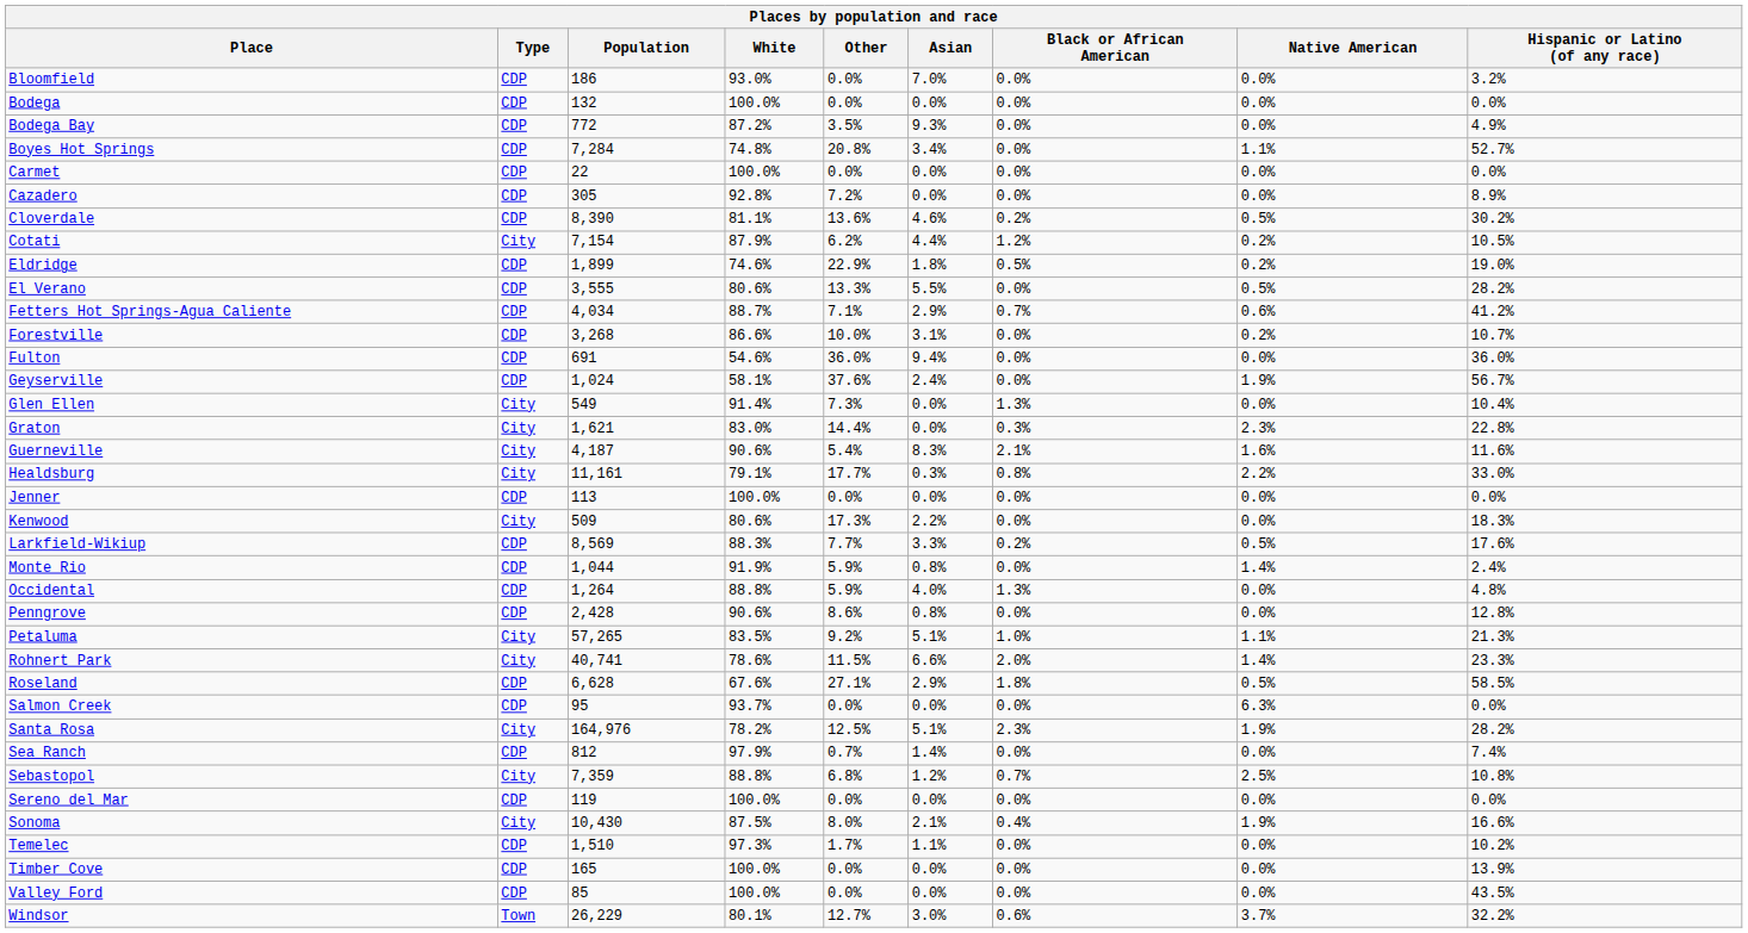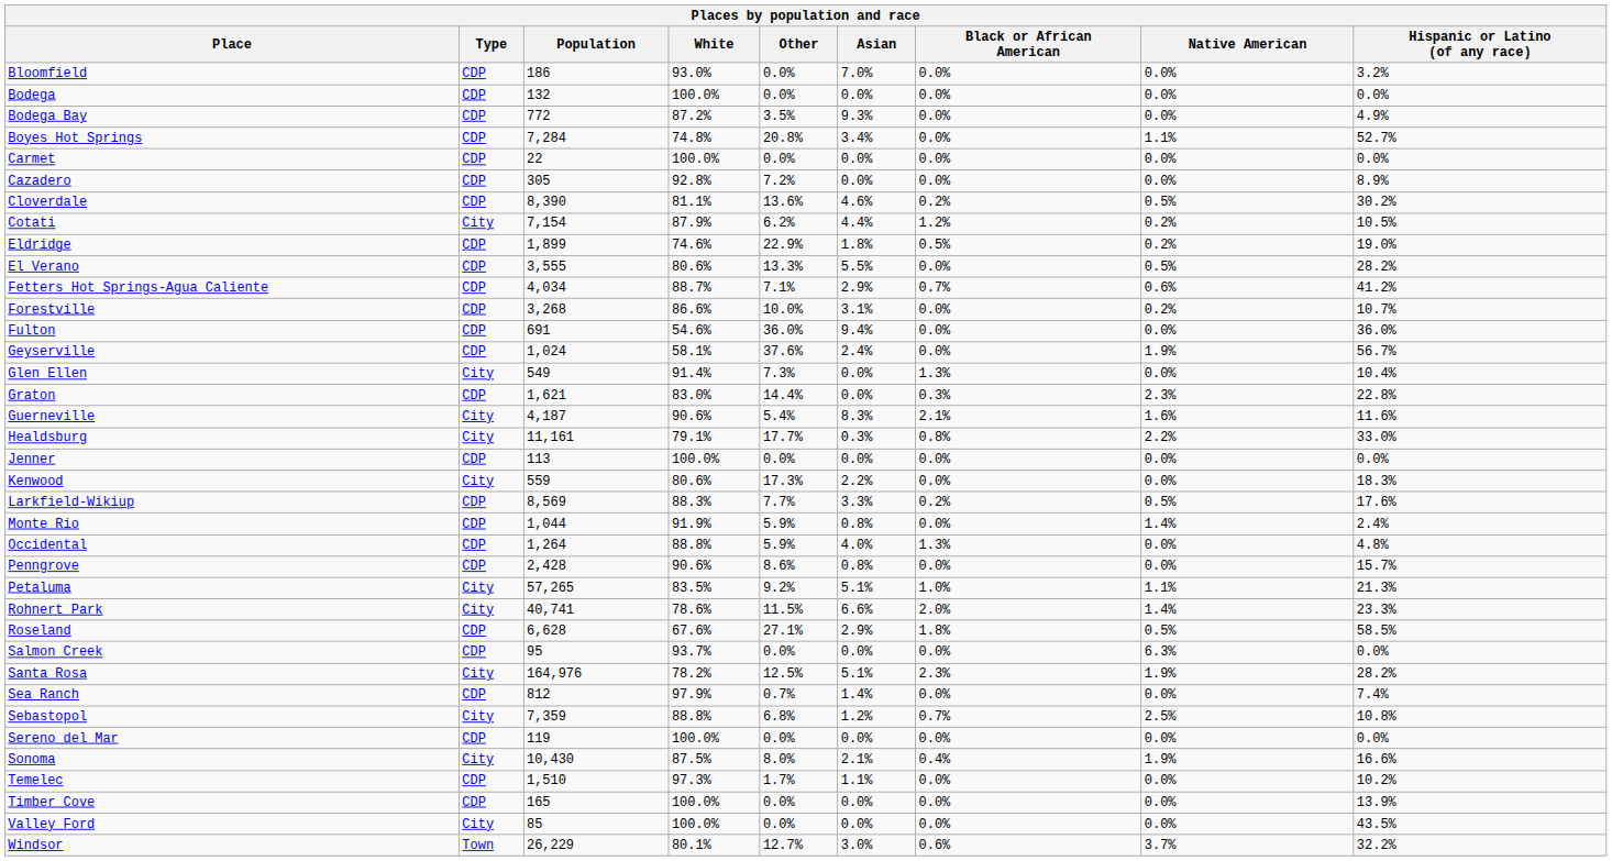 <table class="wikitable collapsible collapsed sortable" style="width: 100%;">
 <tr>
 <th colspan=9>Places by population and race</th>
 </tr>
 <tr>
 <th>Place</th>
 <th>Type</th>
 <th data-sort-type="number">Population</th>
 <th data-sort-type="number">White</th>
 <th data-sort-type="number">Other<br></th>
 <th data-sort-type="number">Asian</th>
 <th data-sort-type="number">Black or African<br>American</th>
 <th data-sort-type="number">Native American<br></th>
 <th data-sort-type="number">Hispanic or Latino<br>(of any race)</th>
 </tr>
 <tr>
 <td><a href='#'>Bloomfield</a></td>
 <td><a href='#'>CDP</a></td>
 <td>186</td>
 <td>93.0%</td>
 <td>0.0%</td>
 <td>7.0%</td>
 <td>0.0%</td>
 <td>0.0%</td>
 <td>3.2%</td>
 </tr>
 <tr>
 <td><a href='#'>Bodega</a></td>
 <td><a href='#'>CDP</a></td>
 <td>132</td>
 <td>100.0%</td>
 <td>0.0%</td>
 <td>0.0%</td>
 <td>0.0%</td>
 <td>0.0%</td>
 <td>0.0%</td>
 </tr>
 <tr>
 <td><a href='#'>Bodega Bay</a></td>
 <td><a href='#'>CDP</a></td>
 <td>772</td>
 <td>87.2%</td>
 <td>3.5%</td>
 <td>9.3%</td>
 <td>0.0%</td>
 <td>0.0%</td>
 <td>4.9%</td>
 </tr>
 <tr>
 <td><a href='#'>Boyes Hot Springs</a></td>
 <td><a href='#'>CDP</a></td>
 <td>7,284</td>
 <td>74.8%</td>
 <td>20.8%</td>
 <td>3.4%</td>
 <td>0.0%</td>
 <td>1.1%</td>
 <td>52.7%</td>
 </tr>
 <tr>
 <td><a href='#'>Carmet</a></td>
 <td><a href='#'>CDP</a></td>
 <td>22</td>
 <td>100.0%</td>
 <td>0.0%</td>
 <td>0.0%</td>
 <td>0.0%</td>
 <td>0.0%</td>
 <td>0.0%</td>
 </tr>
 <tr>
 <td><a href='#'>Cazadero</a></td>
 <td><a href='#'>CDP</a></td>
 <td>305</td>
 <td>92.8%</td>
 <td>7.2%</td>
 <td>0.0%</td>
 <td>0.0%</td>
 <td>0.0%</td>
 <td>8.9%</td>
 </tr>
 <tr>
 <td><a href='#'>Cloverdale</a></td>
 <td><a href='#'>CDP</a></td>
 <td>8,390</td>
 <td>81.1%</td>
 <td>13.6%</td>
 <td>4.6%</td>
 <td>0.2%</td>
 <td>0.5%</td>
 <td>30.2%</td>
 </tr>
 <tr>
 <td><a href='#'>Cotati</a></td>
 <td><a href='#'>City</a></td>
 <td>7,154</td>
 <td>87.9%</td>
 <td>6.2%</td>
 <td>4.4%</td>
 <td>1.2%</td>
 <td>0.2%</td>
 <td>10.5%</td>
 </tr>
 <tr>
 <td><a href='#'>Eldridge</a></td>
 <td><a href='#'>CDP</a></td>
 <td>1,899</td>
 <td>74.6%</td>
 <td>22.9%</td>
 <td>1.8%</td>
 <td>0.5%</td>
 <td>0.2%</td>
 <td>19.0%</td>
 </tr>
 <tr>
 <td><a href='#'>El Verano</a></td>
 <td><a href='#'>CDP</a></td>
 <td>3,555</td>
 <td>80.6%</td>
 <td>13.3%</td>
 <td>5.5%</td>
 <td>0.0%</td>
 <td>0.5%</td>
 <td>28.2%</td>
 </tr>
 <tr>
 <td><a href='#'>Fetters Hot Springs-Agua Caliente</a></td>
 <td><a href='#'>CDP</a></td>
 <td>4,034</td>
 <td>88.7%</td>
 <td>7.1%</td>
 <td>2.9%</td>
 <td>0.7%</td>
 <td>0.6%</td>
 <td>41.2%</td>
 </tr>
 <tr>
 <td><a href='#'>Forestville</a></td>
 <td><a href='#'>CDP</a></td>
 <td>3,268</td>
 <td>86.6%</td>
 <td>10.0%</td>
 <td>3.1%</td>
 <td>0.0%</td>
 <td>0.2%</td>
 <td>10.7%</td>
 </tr>
 <tr>
 <td><a href='#'>Fulton</a></td>
 <td><a href='#'>CDP</a></td>
 <td>691</td>
 <td>54.6%</td>
 <td>36.0%</td>
 <td>9.4%</td>
 <td>0.0%</td>
 <td>0.0%</td>
 <td>36.0%</td>
 </tr>
 <tr>
 <td><a href='#'>Geyserville</a></td>
 <td><a href='#'>CDP</a></td>
 <td>1,024</td>
 <td>58.1%</td>
 <td>37.6%</td>
 <td>2.4%</td>
 <td>0.0%</td>
 <td>1.9%</td>
 <td>56.7%</td>
 </tr>
 <tr>
 <td><a href='#'>Glen Ellen</a></td>
 <td><a href='#'>City</a></td>
 <td>549</td>
 <td>91.4%</td>
 <td>7.3%</td>
 <td>0.0%</td>
 <td>1.3%</td>
 <td>0.0%</td>
 <td>10.4%</td>
 </tr>
 <tr>
 <td><a href='#'>Graton</a></td>
-<td><a href='#'>City</a></td>
+<td><a href='#'>CDP</a></td>
 <td>1,621</td>
 <td>83.0%</td>
 <td>14.4%</td>
 <td>0.0%</td>
 <td>0.3%</td>
 <td>2.3%</td>
 <td>22.8%</td>
 </tr>
 <tr>
 <td><a href='#'>Guerneville</a></td>
 <td><a href='#'>City</a></td>
 <td>4,187</td>
 <td>90.6%</td>
 <td>5.4%</td>
 <td>8.3%</td>
 <td>2.1%</td>
 <td>1.6%</td>
 <td>11.6%</td>
 </tr>
 <tr>
 <td><a href='#'>Healdsburg</a></td>
 <td><a href='#'>City</a></td>
 <td>11,161</td>
 <td>79.1%</td>
 <td>17.7%</td>
 <td>0.3%</td>
 <td>0.8%</td>
 <td>2.2%</td>
 <td>33.0%</td>
 </tr>
 <tr>
 <td><a href='#'>Jenner</a></td>
 <td><a href='#'>CDP</a></td>
 <td>113</td>
 <td>100.0%</td>
 <td>0.0%</td>
 <td>0.0%</td>
 <td>0.0%</td>
 <td>0.0%</td>
 <td>0.0%</td>
 </tr>
 <tr>
 <td><a href='#'>Kenwood</a></td>
 <td><a href='#'>City</a></td>
-<td>509</td>
+<td>559</td>
 <td>80.6%</td>
 <td>17.3%</td>
 <td>2.2%</td>
 <td>0.0%</td>
 <td>0.0%</td>
 <td>18.3%</td>
 </tr>
 <tr>
 <td><a href='#'>Larkfield-Wikiup</a></td>
 <td><a href='#'>CDP</a></td>
 <td>8,569</td>
 <td>88.3%</td>
 <td>7.7%</td>
 <td>3.3%</td>
 <td>0.2%</td>
 <td>0.5%</td>
 <td>17.6%</td>
 </tr>
 <tr>
 <td><a href='#'>Monte Rio</a></td>
 <td><a href='#'>CDP</a></td>
 <td>1,044</td>
 <td>91.9%</td>
 <td>5.9%</td>
 <td>0.8%</td>
 <td>0.0%</td>
 <td>1.4%</td>
 <td>2.4%</td>
 </tr>
 <tr>
 <td><a href='#'>Occidental</a></td>
 <td><a href='#'>CDP</a></td>
 <td>1,264</td>
 <td>88.8%</td>
 <td>5.9%</td>
 <td>4.0%</td>
 <td>1.3%</td>
 <td>0.0%</td>
 <td>4.8%</td>
 </tr>
 <tr>
 <td><a href='#'>Penngrove</a></td>
 <td><a href='#'>CDP</a></td>
 <td>2,428</td>
 <td>90.6%</td>
 <td>8.6%</td>
 <td>0.8%</td>
 <td>0.0%</td>
 <td>0.0%</td>
-<td>12.8%</td>
+<td>15.7%</td>
 </tr>
 <tr>
 <td><a href='#'>Petaluma</a></td>
 <td><a href='#'>City</a></td>
 <td>57,265</td>
 <td>83.5%</td>
 <td>9.2%</td>
 <td>5.1%</td>
 <td>1.0%</td>
 <td>1.1%</td>
 <td>21.3%</td>
 </tr>
 <tr>
 <td><a href='#'>Rohnert Park</a></td>
 <td><a href='#'>City</a></td>
 <td>40,741</td>
 <td>78.6%</td>
 <td>11.5%</td>
 <td>6.6%</td>
 <td>2.0%</td>
 <td>1.4%</td>
 <td>23.3%</td>
 </tr>
 <tr>
 <td><a href='#'>Roseland</a></td>
 <td><a href='#'>CDP</a></td>
 <td>6,628</td>
 <td>67.6%</td>
 <td>27.1%</td>
 <td>2.9%</td>
 <td>1.8%</td>
 <td>0.5%</td>
 <td>58.5%</td>
 </tr>
 <tr>
 <td><a href='#'>Salmon Creek</a></td>
 <td><a href='#'>CDP</a></td>
 <td>95</td>
 <td>93.7%</td>
 <td>0.0%</td>
 <td>0.0%</td>
 <td>0.0%</td>
 <td>6.3%</td>
 <td>0.0%</td>
 </tr>
 <tr>
 <td><a href='#'>Santa Rosa</a></td>
 <td><a href='#'>City</a></td>
 <td>164,976</td>
 <td>78.2%</td>
 <td>12.5%</td>
 <td>5.1%</td>
 <td>2.3%</td>
 <td>1.9%</td>
 <td>28.2%</td>
 </tr>
 <tr>
 <td><a href='#'>Sea Ranch</a></td>
 <td><a href='#'>CDP</a></td>
 <td>812</td>
 <td>97.9%</td>
 <td>0.7%</td>
 <td>1.4%</td>
 <td>0.0%</td>
 <td>0.0%</td>
 <td>7.4%</td>
 </tr>
 <tr>
 <td><a href='#'>Sebastopol</a></td>
 <td><a href='#'>City</a></td>
 <td>7,359</td>
 <td>88.8%</td>
 <td>6.8%</td>
 <td>1.2%</td>
 <td>0.7%</td>
 <td>2.5%</td>
 <td>10.8%</td>
 </tr>
 <tr>
 <td><a href='#'>Sereno del Mar</a></td>
 <td><a href='#'>CDP</a></td>
 <td>119</td>
 <td>100.0%</td>
 <td>0.0%</td>
 <td>0.0%</td>
 <td>0.0%</td>
 <td>0.0%</td>
 <td>0.0%</td>
 </tr>
 <tr>
 <td><a href='#'>Sonoma</a></td>
 <td><a href='#'>City</a></td>
 <td>10,430</td>
 <td>87.5%</td>
 <td>8.0%</td>
 <td>2.1%</td>
 <td>0.4%</td>
 <td>1.9%</td>
 <td>16.6%</td>
 </tr>
 <tr>
 <td><a href='#'>Temelec</a></td>
 <td><a href='#'>CDP</a></td>
 <td>1,510</td>
 <td>97.3%</td>
 <td>1.7%</td>
 <td>1.1%</td>
 <td>0.0%</td>
 <td>0.0%</td>
 <td>10.2%</td>
 </tr>
 <tr>
 <td><a href='#'>Timber Cove</a></td>
 <td><a href='#'>CDP</a></td>
 <td>165</td>
 <td>100.0%</td>
 <td>0.0%</td>
 <td>0.0%</td>
 <td>0.0%</td>
 <td>0.0%</td>
 <td>13.9%</td>
 </tr>
 <tr>
 <td><a href='#'>Valley Ford</a></td>
-<td><a href='#'>CDP</a></td>
+<td><a href='#'>City</a></td>
 <td>85</td>
 <td>100.0%</td>
 <td>0.0%</td>
 <td>0.0%</td>
 <td>0.0%</td>
 <td>0.0%</td>
 <td>43.5%</td>
 </tr>
 <tr>
 <td><a href='#'>Windsor</a></td>
 <td><a href='#'>Town</a></td>
 <td>26,229</td>
 <td>80.1%</td>
 <td>12.7%</td>
 <td>3.0%</td>
 <td>0.6%</td>
 <td>3.7%</td>
 <td>32.2%</td>
 </tr>
 </table>
